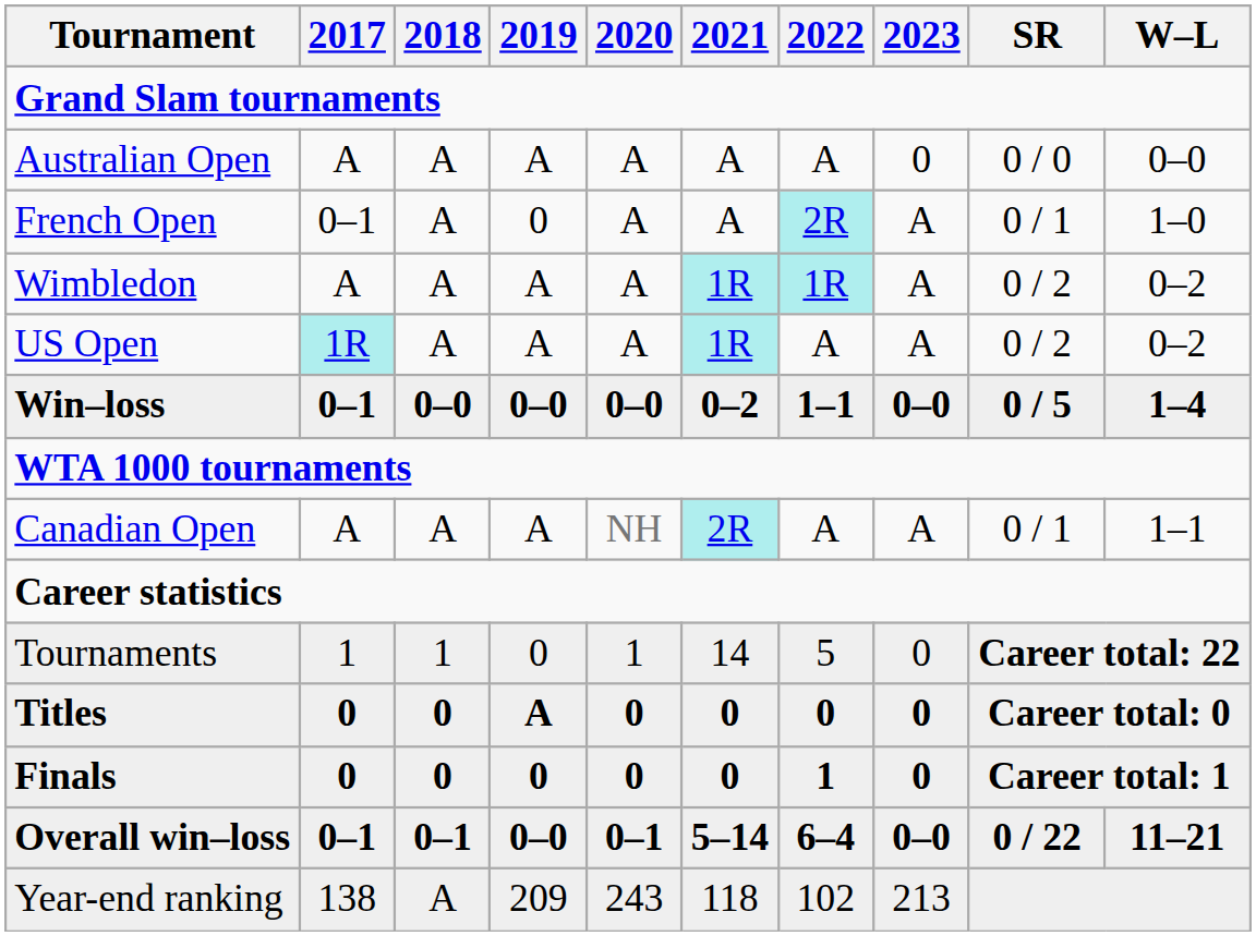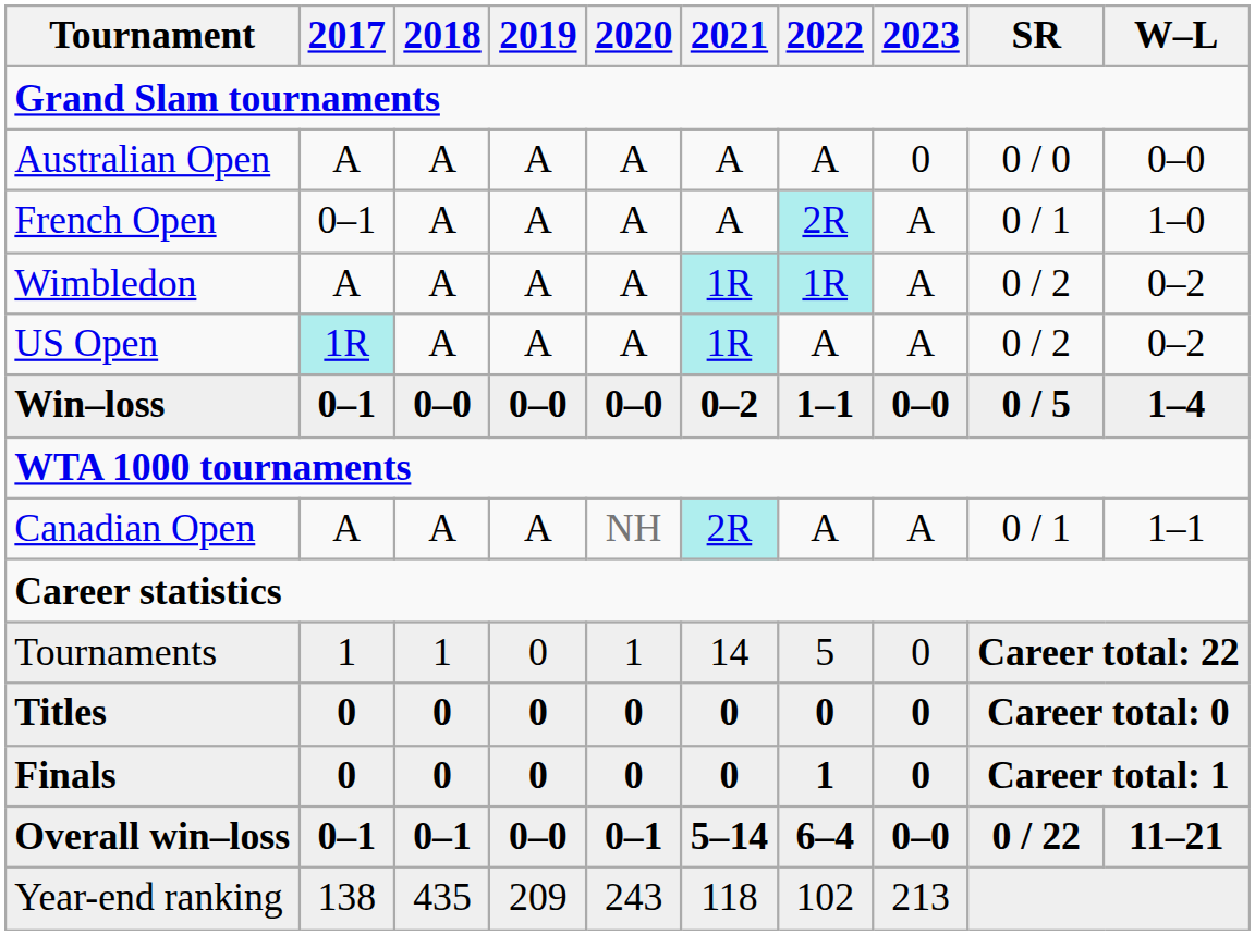 <table class="wikitable" style="text-align:center">
 <tr>
 <th>Tournament</th>
 <th><a href='#'>2017</a></th>
 <th><a href='#'>2018</a></th>
 <th><a href='#'>2019</a></th>
 <th><a href='#'>2020</a></th>
 <th><a href='#'>2021</a></th>
 <th><a href='#'>2022</a></th>
 <th><a href='#'>2023</a></th>
 <th>SR</th>
 <th>W–L</th>
 </tr>
 <tr>
 <td colspan="11" align=left><strong><a href='#'>Grand Slam tournaments</a></strong></td>
 </tr>
 <tr>
 <td align="left"><a href='#'>Australian Open</a></td>
 <td>A</td>
 <td>A</td>
 <td>A</td>
 <td>A</td>
 <td>A</td>
 <td>A</td>
 <td>0</td>
 <td>0 / 0</td>
 <td>0–0</td>
 </tr>
 <tr>
 <td align="left"><a href='#'>French Open</a></td>
 <td>0–1</td>
 <td>A</td>
-<td>0</td>
+<td>A</td>
 <td>A</td>
 <td>A</td>
 <td bgcolor="afeeee"><a href='#'>2R</a></td>
 <td>A</td>
 <td>0 / 1</td>
 <td>1–0</td>
 </tr>
 <tr>
 <td align="left"><a href='#'>Wimbledon</a></td>
 <td>A</td>
 <td>A</td>
 <td>A</td>
 <td>A</td>
 <td style="background:#afeeee"><a href='#'>1R</a></td>
 <td bgcolor="afeeee"><a href='#'>1R</a></td>
 <td>A</td>
 <td>0 / 2</td>
 <td>0–2</td>
 </tr>
 <tr>
 <td align="left"><a href='#'>US Open</a></td>
 <td bgcolor="afeeee"><a href='#'>1R</a></td>
 <td>A</td>
 <td>A</td>
 <td>A</td>
 <td bgcolor="afeeee"><a href='#'>1R</a></td>
 <td>A</td>
 <td>A</td>
 <td>0 / 2</td>
 <td>0–2</td>
 </tr>
 <tr style="background:#efefef;font-weight:bold">
 <td align="left">Win–loss</td>
 <td>0–1</td>
 <td>0–0</td>
 <td>0–0</td>
 <td>0–0</td>
 <td>0–2</td>
 <td>1–1</td>
 <td>0–0</td>
 <td>0 / 5</td>
 <td>1–4</td>
 </tr>
 <tr>
 <td colspan="11" align=left><strong><a href='#'>WTA 1000 tournaments</a></strong></td>
 </tr>
 <tr>
 <td align=left><a href='#'>Canadian Open</a></td>
 <td>A</td>
 <td>A</td>
 <td>A</td>
 <td style=color:#767676>NH</td>
 <td bgcolor=afeeee><a href='#'>2R</a></td>
 <td>A</td>
 <td>A</td>
 <td>0 / 1</td>
 <td>1–1</td>
 </tr>
 <tr>
 <td colspan="11" align=left><strong>Career statistics</strong></td>
 </tr>
 <tr bgcolor=efefef>
 <td align=left>Tournaments</td>
 <td>1</td>
 <td>1</td>
 <td>0</td>
 <td>1</td>
 <td>14</td>
 <td>5</td>
 <td>0</td>
 <td colspan="3"><strong>Career total: 22</strong></td>
 </tr>
 <tr style=background:#efefef;font-weight:bold>
 <td align=left>Titles</td>
 <td>0</td>
 <td>0</td>
-<td>A</td>
+<td>0</td>
 <td>0</td>
 <td>0</td>
 <td>0</td>
 <td>0</td>
 <td colspan="3">Career total: 0</td>
 </tr>
 <tr style=background:#efefef;font-weight:bold>
 <td align=left>Finals</td>
 <td>0</td>
 <td>0</td>
 <td>0</td>
 <td>0</td>
 <td>0</td>
 <td>1</td>
 <td>0</td>
 <td colspan="3">Career total: 1</td>
 </tr>
 <tr style=background:#efefef;font-weight:bold>
 <td align=left>Overall win–loss</td>
 <td>0–1</td>
 <td>0–1</td>
 <td>0–0</td>
 <td>0–1</td>
 <td>5–14</td>
 <td>6–4</td>
 <td>0–0</td>
 <td>0 / 22</td>
 <td>11–21</td>
 </tr>
 <tr bgcolor=efefef>
 <td align=left>Year-end ranking</td>
 <td>138</td>
-<td>A</td>
+<td>435</td>
 <td>209</td>
 <td>243</td>
 <td>118</td>
 <td>102</td>
 <td>213</td>
 <td colspan="3"></td>
 </tr>
 </table>
